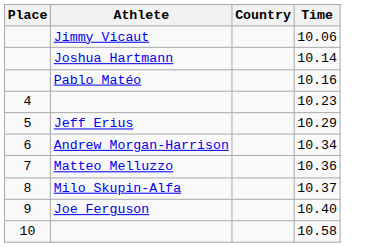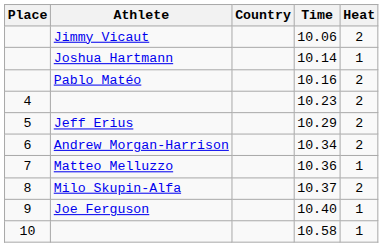 <table class="wikitable">
 <tr>
 <th>Place</th>
 <th>Athlete</th>
 <th>Country</th>
 <th>Time</th>
+<th>Heat</th>
 </tr>
 <tr>
 <td align=center></td>
 <td><a href='#'>Jimmy Vicaut</a></td>
 <td></td>
 <td>10.06</td>
+<td align=center>2</td>
 </tr>
 <tr>
 <td align=center></td>
 <td><a href='#'>Joshua Hartmann</a></td>
 <td></td>
 <td>10.14</td>
+<td align=center>1</td>
 </tr>
 <tr>
 <td align=center></td>
 <td><a href='#'>Pablo Matéo</a></td>
 <td></td>
 <td>10.16</td>
+<td align=center>2</td>
 </tr>
 <tr>
 <td align=center>4</td>
 <td></td>
 <td></td>
 <td>10.23</td>
+<td align=center>2</td>
 </tr>
 <tr>
 <td align=center>5</td>
 <td><a href='#'>Jeff Erius</a></td>
 <td></td>
 <td>10.29</td>
+<td align=center>2</td>
 </tr>
 <tr>
 <td align=center>6</td>
 <td><a href='#'>Andrew Morgan-Harrison</a></td>
 <td></td>
 <td>10.34</td>
+<td align=center>2</td>
 </tr>
 <tr>
 <td align=center>7</td>
 <td><a href='#'>Matteo Melluzzo</a></td>
 <td></td>
 <td>10.36</td>
+<td align=center>1</td>
 </tr>
 <tr>
 <td align=center>8</td>
 <td><a href='#'>Milo Skupin-Alfa</a></td>
 <td></td>
 <td>10.37</td>
+<td align=center>2</td>
 </tr>
 <tr>
 <td align=center>9</td>
 <td><a href='#'>Joe Ferguson</a></td>
 <td></td>
 <td>10.40</td>
+<td align=center>1</td>
 </tr>
 <tr>
 <td align=center>10</td>
 <td></td>
 <td></td>
 <td>10.58</td>
+<td align=center>1</td>
 </tr>
 </table>
